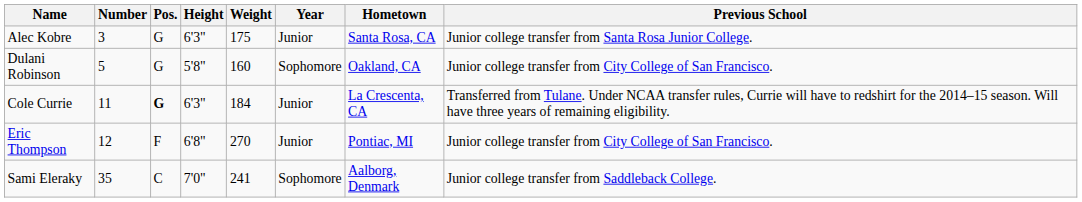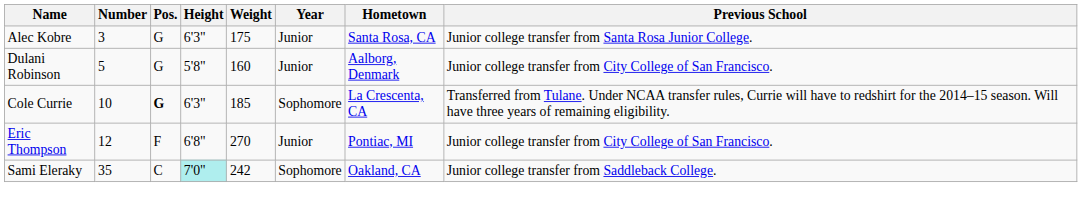 <table class="wikitable sortable" border="1">
 <tr>
 <th>Name</th>
 <th>Number</th>
 <th>Pos.</th>
 <th>Height</th>
 <th>Weight</th>
 <th>Year</th>
 <th>Hometown</th>
 <th class="unsortable">Previous School</th>
 </tr>
 <tr>
 <td sortname>Alec Kobre</td>
 <td>3</td>
 <td>G</td>
 <td>6'3"</td>
 <td>175</td>
 <td>Junior</td>
 <td><a href='#'>Santa Rosa, CA</a></td>
 <td>Junior college transfer from <a href='#'>Santa Rosa Junior College</a>.</td>
 </tr>
 <tr>
 <td sortname>Dulani Robinson</td>
 <td>5</td>
 <td>G</td>
 <td>5'8"</td>
 <td>160</td>
-<td>Sophomore</td>
-<td><a href='#'>Oakland, CA</a></td>
+<td>Junior</td>
+<td><a href='#'>Aalborg, Denmark</a></td>
 <td>Junior college transfer from <a href='#'>City College of San Francisco</a>.</td>
 </tr>
 <tr>
 <td sortname>Cole Currie</td>
-<td>11</td>
+<td>10</td>
 <td><strong>G</strong></td>
 <td>6'3"</td>
-<td>184</td>
-<td>Junior</td>
+<td>185</td>
+<td>Sophomore</td>
 <td><a href='#'>La Crescenta, CA</a></td>
 <td>Transferred from <a href='#'>Tulane</a>. Under NCAA transfer rules, Currie will have to redshirt for the 2014–15 season. Will have three years of remaining eligibility.</td>
 </tr>
 <tr>
 <td sortname><a href='#'>Eric Thompson</a></td>
 <td>12</td>
 <td>F</td>
 <td>6'8"</td>
 <td>270</td>
 <td>Junior</td>
 <td><a href='#'>Pontiac, MI</a></td>
 <td>Junior college transfer from <a href='#'>City College of San Francisco</a>.</td>
 </tr>
 <tr>
 <td sortname>Sami Eleraky</td>
 <td>35</td>
 <td>C</td>
-<td>7'0"</td>
-<td>241</td>
+<td style="background: paleturquoise;">7'0"</td>
+<td>242</td>
 <td>Sophomore</td>
-<td><a href='#'>Aalborg, Denmark</a></td>
+<td><a href='#'>Oakland, CA</a></td>
 <td>Junior college transfer from <a href='#'>Saddleback College</a>.</td>
 </tr>
 </table>
